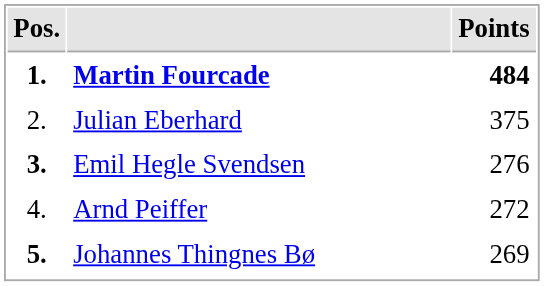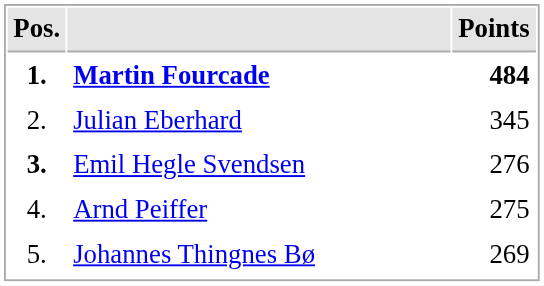 <table cellspacing="1" cellpadding="3" style="border:1px solid #AAAAAA;font-size:90%">
 <tr bgcolor="#E4E4E4">
 <th style="border-bottom:1px solid #AAAAAA" width=10>Pos.</th>
 <th style="border-bottom:1px solid #AAAAAA" width=200></th>
 <th style="border-bottom:1px solid #AAAAAA" width=20>Points</th>
 </tr>
 <tr>
 <td align="center"><strong>1.</strong></td>
 <td> <strong><a href='#'>Martin Fourcade</a></strong></td>
 <td align="right"><strong>484</strong></td>
 </tr>
 <tr>
 <td align="center">2.</td>
 <td> <a href='#'>Julian Eberhard</a></td>
-<td align="right">375</td>
+<td align="right">345</td>
 </tr>
 <tr>
 <td align="center"><strong>3.</strong></td>
 <td> <a href='#'>Emil Hegle Svendsen</a></td>
 <td align="right">276</td>
 </tr>
 <tr>
 <td align="center">4.</td>
 <td> <a href='#'>Arnd Peiffer</a></td>
-<td align="right">272</td>
+<td align="right">275</td>
 </tr>
 <tr>
-<td align="center"><strong>5.</strong></td>
+<td align="center">5.</td>
 <td> <a href='#'>Johannes Thingnes Bø</a></td>
 <td align="right">269</td>
 </tr>
 <tr>
 </tr>
 </table>
